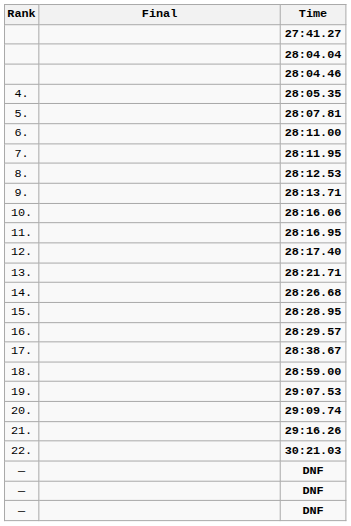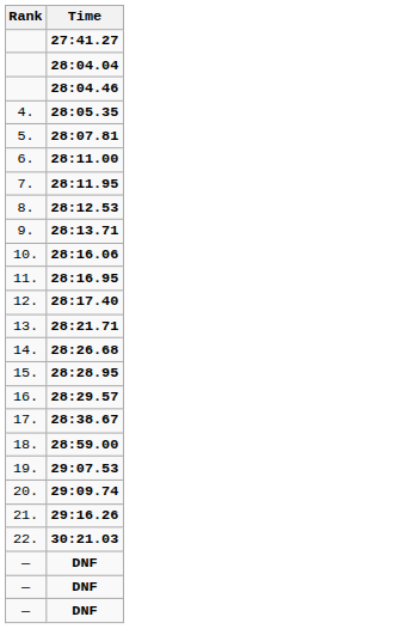 <table class="wikitable" style="border-collapse: collapse; font-size: 90%;">
 <tr>
 <th>Rank</th>
-<th style="width: 20em">Final</th>
 <th style="width: 5em">Time</th>
 </tr>
 <tr>
 <td align="center"></td>
-<td></td>
 <td align="center"><strong>27:41.27</strong></td>
 </tr>
 <tr>
 <td align="center"></td>
-<td></td>
 <td align="center"><strong>28:04.04</strong></td>
 </tr>
 <tr>
 <td align="center"></td>
-<td></td>
 <td align="center"><strong>28:04.46</strong></td>
 </tr>
 <tr>
 <td align="center">4.</td>
-<td></td>
 <td align="center"><strong>28:05.35</strong></td>
 </tr>
 <tr>
 <td align="center">5.</td>
-<td></td>
 <td align="center"><strong>28:07.81</strong></td>
 </tr>
 <tr>
 <td align="center">6.</td>
-<td></td>
 <td align="center"><strong>28:11.00</strong></td>
 </tr>
 <tr>
 <td align="center">7.</td>
-<td></td>
 <td align="center"><strong>28:11.95</strong></td>
 </tr>
 <tr>
 <td align="center">8.</td>
-<td></td>
 <td align="center"><strong>28:12.53</strong></td>
 </tr>
 <tr>
 <td align="center">9.</td>
-<td></td>
 <td align="center"><strong>28:13.71</strong></td>
 </tr>
 <tr>
 <td align="center">10.</td>
-<td></td>
 <td align="center"><strong>28:16.06</strong></td>
 </tr>
 <tr>
 <td align="center">11.</td>
-<td></td>
 <td align="center"><strong>28:16.95</strong></td>
 </tr>
 <tr>
 <td align="center">12.</td>
-<td></td>
 <td align="center"><strong>28:17.40</strong></td>
 </tr>
 <tr>
 <td align="center">13.</td>
-<td></td>
 <td align="center"><strong>28:21.71</strong></td>
 </tr>
 <tr>
 <td align="center">14.</td>
-<td></td>
 <td align="center"><strong>28:26.68</strong></td>
 </tr>
 <tr>
 <td align="center">15.</td>
-<td></td>
 <td align="center"><strong>28:28.95</strong></td>
 </tr>
 <tr>
 <td align="center">16.</td>
-<td></td>
 <td align="center"><strong>28:29.57</strong></td>
 </tr>
 <tr>
 <td align="center">17.</td>
-<td></td>
 <td align="center"><strong>28:38.67</strong></td>
 </tr>
 <tr>
 <td align="center">18.</td>
-<td></td>
 <td align="center"><strong>28:59.00</strong></td>
 </tr>
 <tr>
 <td align="center">19.</td>
-<td></td>
 <td align="center"><strong>29:07.53</strong></td>
 </tr>
 <tr>
 <td align="center">20.</td>
-<td></td>
 <td align="center"><strong>29:09.74</strong></td>
 </tr>
 <tr>
 <td align="center">21.</td>
-<td></td>
 <td align="center"><strong>29:16.26</strong></td>
 </tr>
 <tr>
 <td align="center">22.</td>
-<td></td>
 <td align="center"><strong>30:21.03</strong></td>
 </tr>
 <tr>
 <td align="center">—</td>
-<td></td>
 <td align="center"><strong>DNF</strong></td>
 </tr>
 <tr>
 <td align="center">—</td>
-<td></td>
 <td align="center"><strong>DNF</strong></td>
 </tr>
 <tr>
 <td align="center">—</td>
-<td></td>
 <td align="center"><strong>DNF</strong></td>
 </tr>
 </table>
